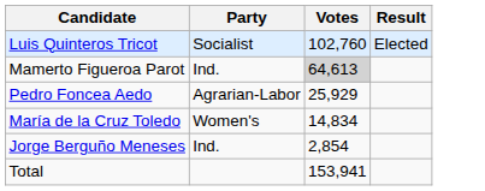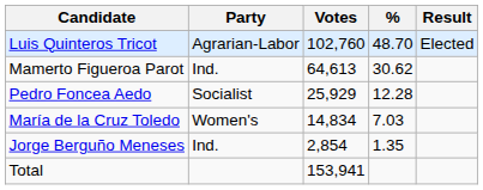 <table class="wikitable">
 <tr>
 <th>Candidate</th>
 <th>Party</th>
 <th>Votes</th>
+<th>%</th>
 <th>Result</th>
 </tr>
 <tr bgcolor="#DDEEFF">
 <td><a href='#'>Luis Quinteros Tricot</a></td>
-<td>Socialist</td>
+<td>Agrarian-Labor</td>
 <td>102,760</td>
+<td>48.70</td>
 <td>Elected</td>
 </tr>
 <tr>
 <td>Mamerto Figueroa Parot</td>
 <td>Ind.</td>
-<td style="background: lightgrey;">64,613</td>
+<td>64,613</td>
+<td>30.62</td>
 <td></td>
 </tr>
 <tr>
 <td><a href='#'>Pedro Foncea Aedo</a></td>
-<td>Agrarian-Labor</td>
+<td>Socialist</td>
 <td>25,929</td>
+<td>12.28</td>
 <td></td>
 </tr>
 <tr>
 <td><a href='#'>María de la Cruz Toledo</a></td>
 <td>Women's</td>
 <td>14,834</td>
+<td>7.03</td>
 <td></td>
 </tr>
 <tr>
 <td><a href='#'>Jorge Berguño Meneses</a></td>
 <td>Ind.</td>
 <td>2,854</td>
+<td>1.35</td>
 <td></td>
 </tr>
 <tr>
 <td>Total</td>
 <td></td>
 <td>153,941</td>
 <td></td>
+<td></td>
 </tr>
 </table>
